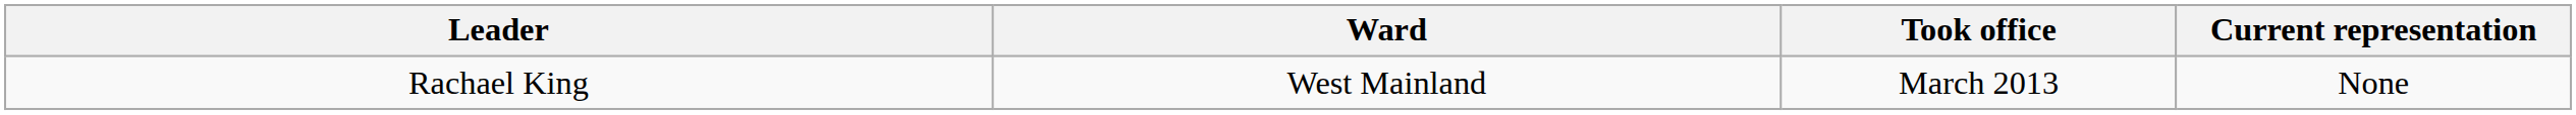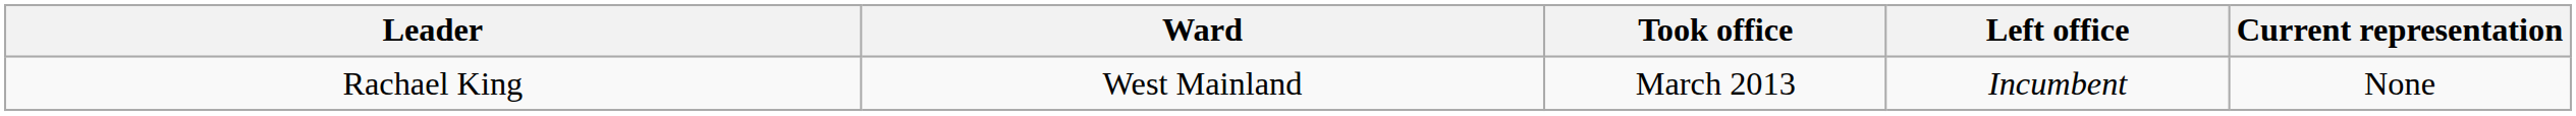 <table class="wikitable" style="text-align:center">
 <tr>
 <th scope="col" style="width:25%;">Leader</th>
 <th scope="col" style="width:20%;">Ward</th>
 <th scope="col" style="width:10%;">Took office</th>
+<th scope="col" style="width:10%;">Left office</th>
 <th scope="col" style="width:10%;">Current representation</th>
 </tr>
 <tr>
 <td>Rachael King</td>
 <td>West Mainland </td>
 <td>March 2013</td>
+<td><em>Incumbent</em></td>
 <td>None</td>
 </tr>
 </table>
